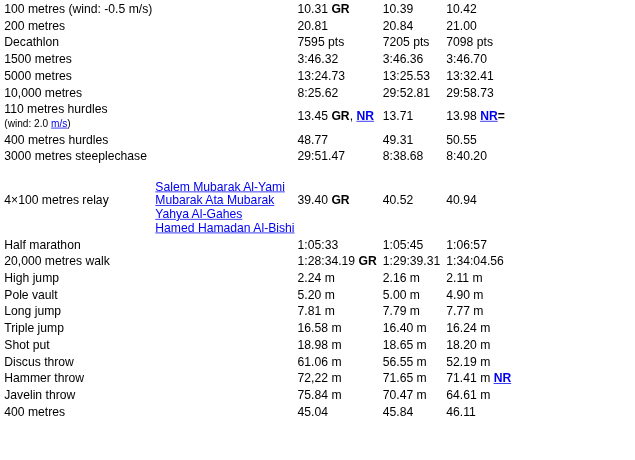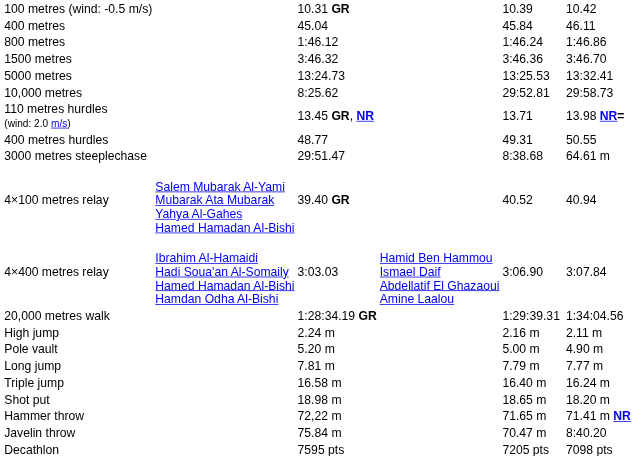 <table>
 <tr>
 <td>100 metres (wind: -0.5 m/s)</td>
 <td></td>
 <td>10.31 <strong>GR</strong></td>
 <td></td>
 <td>10.39</td>
 <td></td>
 <td>10.42</td>
 </tr>
 <tr>
-<td>200 metres</td>
+<td>400 metres</td>
 <td></td>
-<td>20.81</td>
+<td>45.04</td>
 <td></td>
-<td>20.84</td>
+<td>45.84</td>
 <td></td>
-<td>21.00</td>
+<td>46.11</td>
 </tr>
 <tr>
-<td>Decathlon</td>
+<td>800 metres</td>
 <td></td>
-<td>7595 pts</td>
+<td>1:46.12</td>
 <td></td>
-<td>7205 pts</td>
+<td>1:46.24</td>
 <td></td>
-<td>7098 pts</td>
+<td>1:46.86</td>
 </tr>
 <tr>
 <td>1500 metres</td>
 <td></td>
 <td>3:46.32</td>
 <td></td>
 <td>3:46.36</td>
 <td></td>
 <td>3:46.70</td>
 </tr>
 <tr>
 <td>5000 metres</td>
 <td></td>
 <td>13:24.73</td>
 <td></td>
 <td>13:25.53</td>
 <td></td>
 <td>13:32.41</td>
 </tr>
 <tr>
 <td>10,000 metres</td>
 <td></td>
 <td>8:25.62</td>
 <td></td>
 <td>29:52.81</td>
 <td></td>
 <td>29:58.73</td>
 </tr>
 <tr>
 <td>110 metres hurdles<br><small>(wind: 2.0 <a href='#'>m/s</a>)</small></td>
 <td></td>
 <td>13.45 <strong>GR</strong>,  <strong><a href='#'>NR</a></strong></td>
 <td></td>
 <td>13.71</td>
 <td></td>
 <td>13.98 <strong><a href='#'>NR</a>=</strong></td>
 </tr>
 <tr>
 <td>400 metres hurdles</td>
 <td></td>
 <td>48.77</td>
 <td></td>
 <td>49.31</td>
 <td></td>
 <td>50.55</td>
 </tr>
 <tr>
 <td>3000 metres steeplechase</td>
 <td></td>
 <td>29:51.47</td>
 <td></td>
 <td>8:38.68</td>
 <td></td>
-<td>8:40.20</td>
+<td>64.61 m</td>
 </tr>
 <tr>
 <td>4×100 metres relay</td>
 <td><br><a href='#'>Salem Mubarak Al-Yami</a><br><a href='#'>Mubarak Ata Mubarak</a><br><a href='#'>Yahya Al-Gahes</a><br><a href='#'>Hamed Hamadan Al-Bishi</a></td>
 <td>39.40 <strong>GR</strong></td>
 <td></td>
 <td>40.52</td>
 <td></td>
 <td>40.94</td>
 </tr>
 <tr>
-<td>Half marathon</td>
+<td>4×400 metres relay</td>
+<td><br><a href='#'>Ibrahim Al-Hamaidi</a><br><a href='#'>Hadi Soua'an Al-Somaily</a><br><a href='#'>Hamed Hamadan Al-Bishi</a><br><a href='#'>Hamdan Odha Al-Bishi</a></td>
+<td>3:03.03</td>
+<td><br><a href='#'>Hamid Ben Hammou</a><br><a href='#'>Ismael Daif</a><br><a href='#'>Abdellatif El Ghazaoui</a><br><a href='#'>Amine Laalou</a></td>
+<td>3:06.90</td>
 <td></td>
-<td>1:05:33</td>
-<td></td>
-<td>1:05:45</td>
-<td></td>
-<td>1:06:57</td>
+<td>3:07.84</td>
 </tr>
 <tr>
 <td>20,000 metres walk</td>
 <td></td>
 <td>1:28:34.19 <strong>GR</strong></td>
 <td></td>
 <td>1:29:39.31</td>
 <td></td>
 <td>1:34:04.56</td>
 </tr>
 <tr>
 <td>High jump</td>
 <td></td>
 <td>2.24 m</td>
 <td></td>
 <td>2.16 m</td>
 <td><br></td>
 <td>2.11 m</td>
 </tr>
 <tr>
 <td>Pole vault</td>
 <td></td>
 <td>5.20 m</td>
 <td></td>
 <td>5.00 m</td>
 <td></td>
 <td>4.90 m</td>
 </tr>
 <tr>
 <td>Long jump</td>
 <td></td>
 <td>7.81 m</td>
 <td></td>
 <td>7.79 m</td>
 <td></td>
 <td>7.77 m</td>
 </tr>
 <tr>
 <td>Triple jump</td>
 <td></td>
 <td>16.58 m</td>
 <td></td>
 <td>16.40 m</td>
 <td></td>
 <td>16.24 m</td>
 </tr>
 <tr>
 <td>Shot put</td>
 <td></td>
 <td>18.98 m</td>
 <td></td>
 <td>18.65 m</td>
 <td></td>
 <td>18.20 m</td>
 </tr>
 <tr>
-<td>Discus throw</td>
-<td></td>
-<td>61.06 m</td>
-<td></td>
-<td>56.55 m</td>
-<td></td>
-<td>52.19 m</td>
-</tr>
-<tr>
 <td>Hammer throw</td>
 <td></td>
 <td>72,22 m</td>
 <td></td>
 <td>71.65 m</td>
 <td></td>
 <td>71.41 m <strong><a href='#'>NR</a></strong></td>
 </tr>
 <tr>
 <td>Javelin throw</td>
 <td></td>
 <td>75.84 m</td>
 <td></td>
 <td>70.47 m</td>
 <td></td>
-<td>64.61 m</td>
+<td>8:40.20</td>
 </tr>
 <tr>
-<td>400 metres</td>
+<td>Decathlon</td>
 <td></td>
-<td>45.04</td>
+<td>7595 pts</td>
 <td></td>
-<td>45.84</td>
+<td>7205 pts</td>
 <td></td>
-<td>46.11</td>
+<td>7098 pts</td>
 </tr>
 </table>
